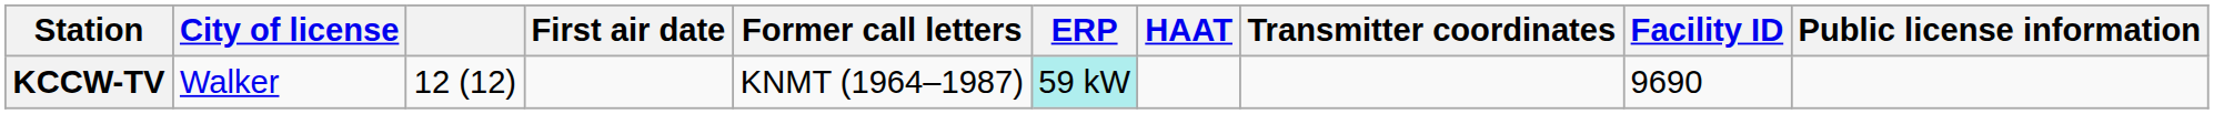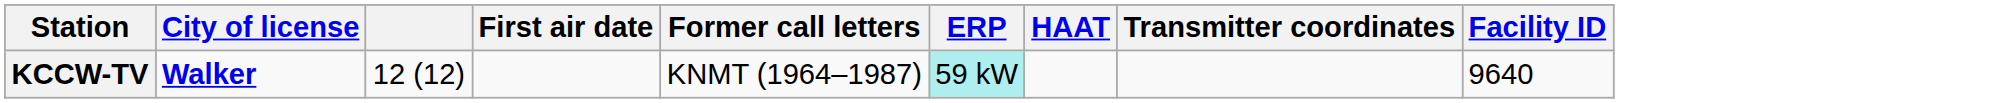 <table class="wikitable">
 <tr>
 <th>Station</th>
 <th><a href='#'>City of license</a></th>
 <th></th>
 <th>First air date</th>
 <th>Former call letters</th>
 <th><a href='#'>ERP</a></th>
 <th><a href='#'>HAAT</a></th>
 <th>Transmitter coordinates</th>
 <th><a href='#'>Facility ID</a></th>
-<th>Public license information</th>
 </tr>
 <tr>
 <th>KCCW-TV</th>
-<td><a href='#'>Walker</a></td>
+<td><strong><a href='#'>Walker</a></strong></td>
 <td>12 (12)</td>
 <td></td>
 <td>KNMT (1964–1987)</td>
 <td style="background: paleturquoise;">59 kW</td>
 <td></td>
 <td></td>
-<td>9690</td>
-<td><br></td>
+<td>9640</td>
 </tr>
 </table>
